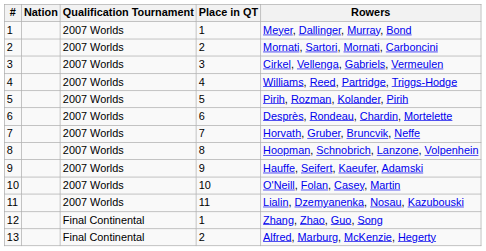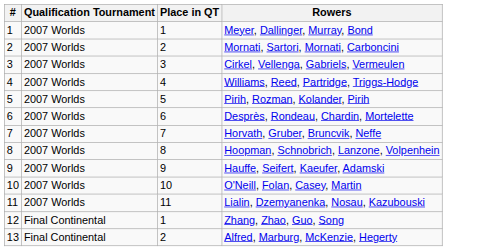 <table class="wikitable">
 <tr>
 <th>#</th>
-<th>Nation</th>
 <th>Qualification Tournament</th>
 <th>Place in QT</th>
 <th>Rowers</th>
 </tr>
 <tr>
 <td>1</td>
-<td></td>
 <td>2007 Worlds</td>
 <td>1</td>
 <td><a href='#'>Meyer</a>, <a href='#'>Dallinger</a>, <a href='#'>Murray</a>, <a href='#'>Bond</a></td>
 </tr>
 <tr>
 <td>2</td>
-<td></td>
 <td>2007 Worlds</td>
 <td>2</td>
 <td><a href='#'>Mornati</a>, <a href='#'>Sartori</a>, <a href='#'>Mornati</a>, <a href='#'>Carboncini</a></td>
 </tr>
 <tr>
 <td>3</td>
-<td></td>
 <td>2007 Worlds</td>
 <td>3</td>
 <td><a href='#'>Cirkel</a>, <a href='#'>Vellenga</a>, <a href='#'>Gabriels</a>, <a href='#'>Vermeulen</a></td>
 </tr>
 <tr>
 <td>4</td>
-<td></td>
 <td>2007 Worlds</td>
 <td>4</td>
 <td><a href='#'>Williams</a>, <a href='#'>Reed</a>, <a href='#'>Partridge</a>, <a href='#'>Triggs-Hodge</a></td>
 </tr>
 <tr>
 <td>5</td>
-<td></td>
 <td>2007 Worlds</td>
 <td>5</td>
 <td><a href='#'>Pirih</a>, <a href='#'>Rozman</a>, <a href='#'>Kolander</a>, <a href='#'>Pirih</a></td>
 </tr>
 <tr>
 <td>6</td>
-<td></td>
 <td>2007 Worlds</td>
 <td>6</td>
 <td><a href='#'>Desprès</a>, <a href='#'>Rondeau</a>, <a href='#'>Chardin</a>, <a href='#'>Mortelette</a></td>
 </tr>
 <tr>
 <td>7</td>
-<td></td>
 <td>2007 Worlds</td>
 <td>7</td>
 <td><a href='#'>Horvath</a>, <a href='#'>Gruber</a>, <a href='#'>Bruncvik</a>, <a href='#'>Neffe</a></td>
 </tr>
 <tr>
 <td>8</td>
-<td></td>
 <td>2007 Worlds</td>
 <td>8</td>
 <td><a href='#'>Hoopman</a>, <a href='#'>Schnobrich</a>, <a href='#'>Lanzone</a>, <a href='#'>Volpenhein</a></td>
 </tr>
 <tr>
 <td>9</td>
-<td></td>
 <td>2007 Worlds</td>
 <td>9</td>
 <td><a href='#'>Hauffe</a>, <a href='#'>Seifert</a>, <a href='#'>Kaeufer</a>, <a href='#'>Adamski</a></td>
 </tr>
 <tr>
 <td>10</td>
-<td></td>
 <td>2007 Worlds</td>
 <td>10</td>
 <td><a href='#'>O'Neill</a>, <a href='#'>Folan</a>, <a href='#'>Casey</a>, <a href='#'>Martin</a></td>
 </tr>
 <tr>
 <td>11</td>
-<td></td>
 <td>2007 Worlds</td>
 <td>11</td>
 <td><a href='#'>Lialin</a>, <a href='#'>Dzemyanenka</a>, <a href='#'>Nosau</a>, <a href='#'>Kazubouski</a></td>
 </tr>
 <tr>
 <td>12</td>
-<td></td>
 <td>Final Continental</td>
 <td>1</td>
 <td><a href='#'>Zhang</a>, <a href='#'>Zhao</a>, <a href='#'>Guo</a>, <a href='#'>Song</a></td>
 </tr>
 <tr>
 <td>13</td>
-<td></td>
 <td>Final Continental</td>
 <td>2</td>
 <td><a href='#'>Alfred</a>, <a href='#'>Marburg</a>, <a href='#'>McKenzie</a>, <a href='#'>Hegerty</a></td>
 </tr>
 </table>
